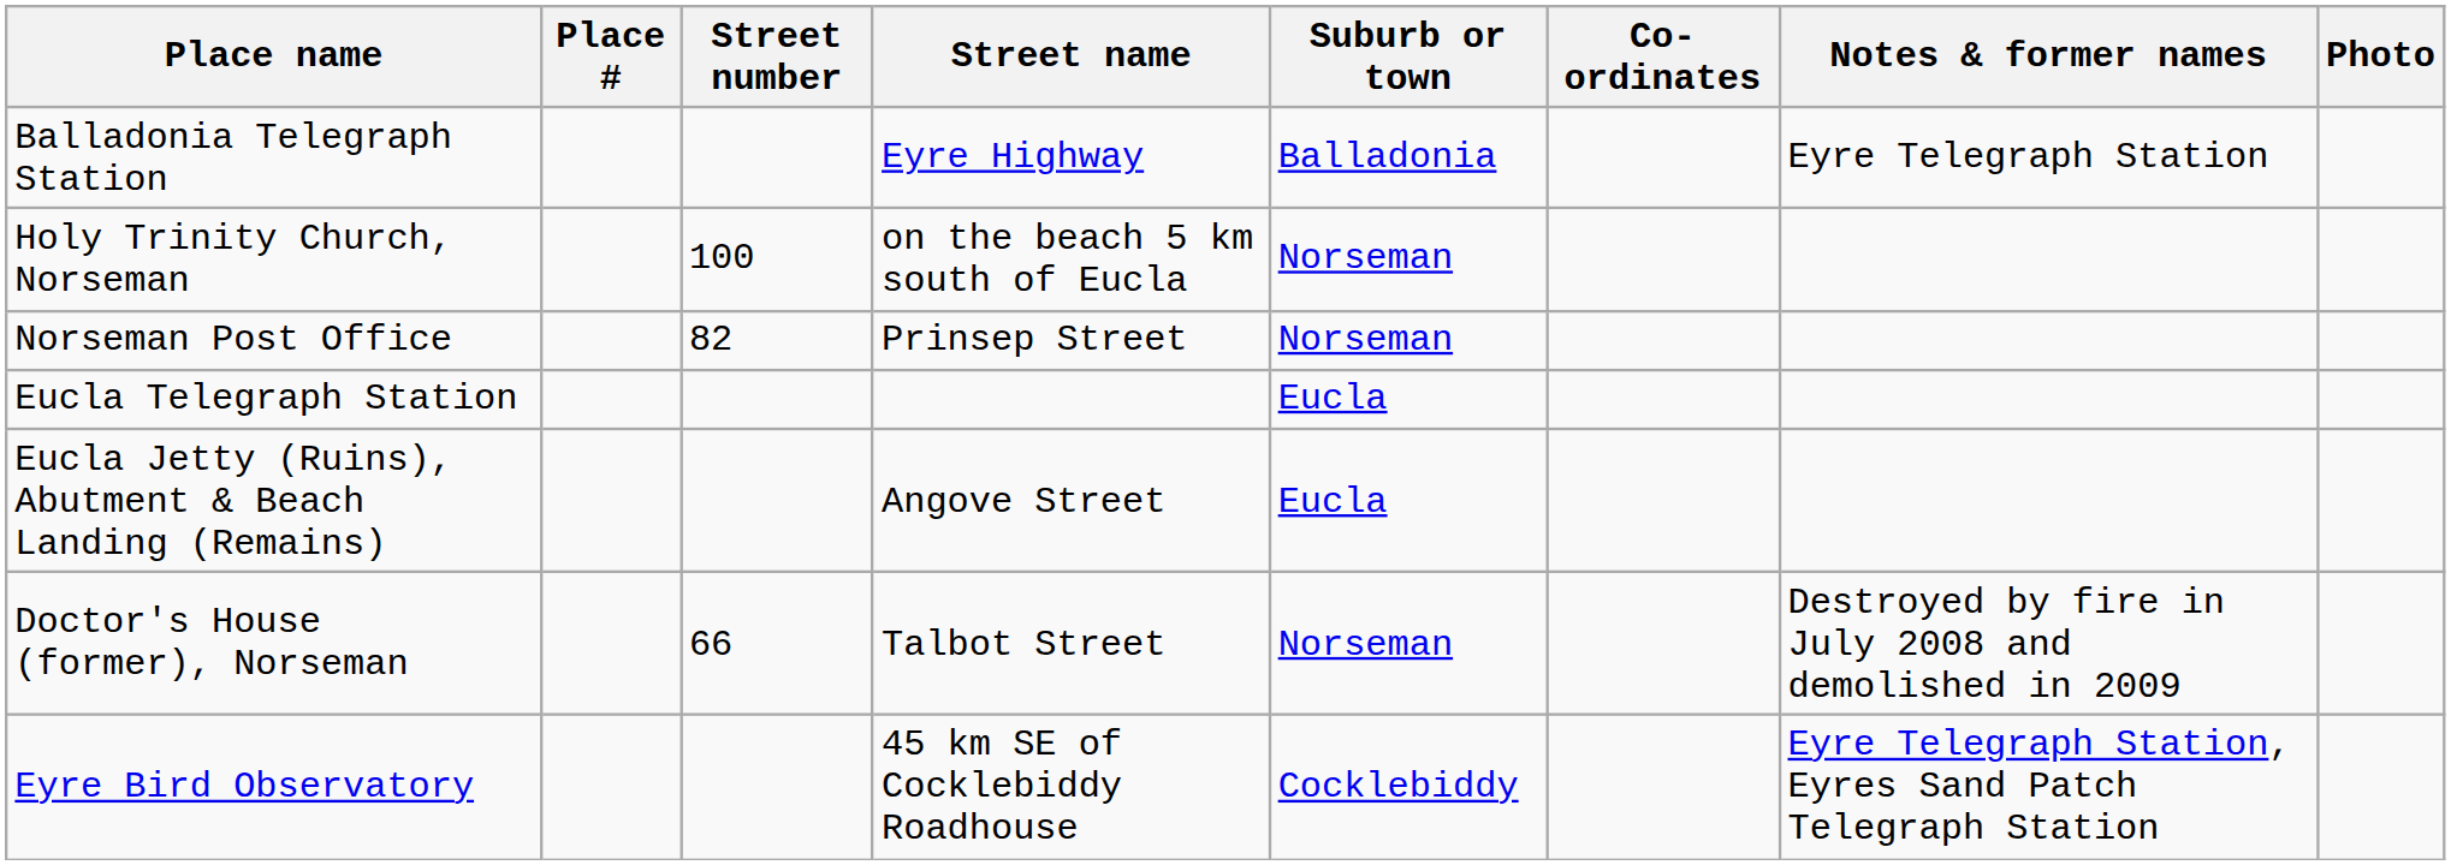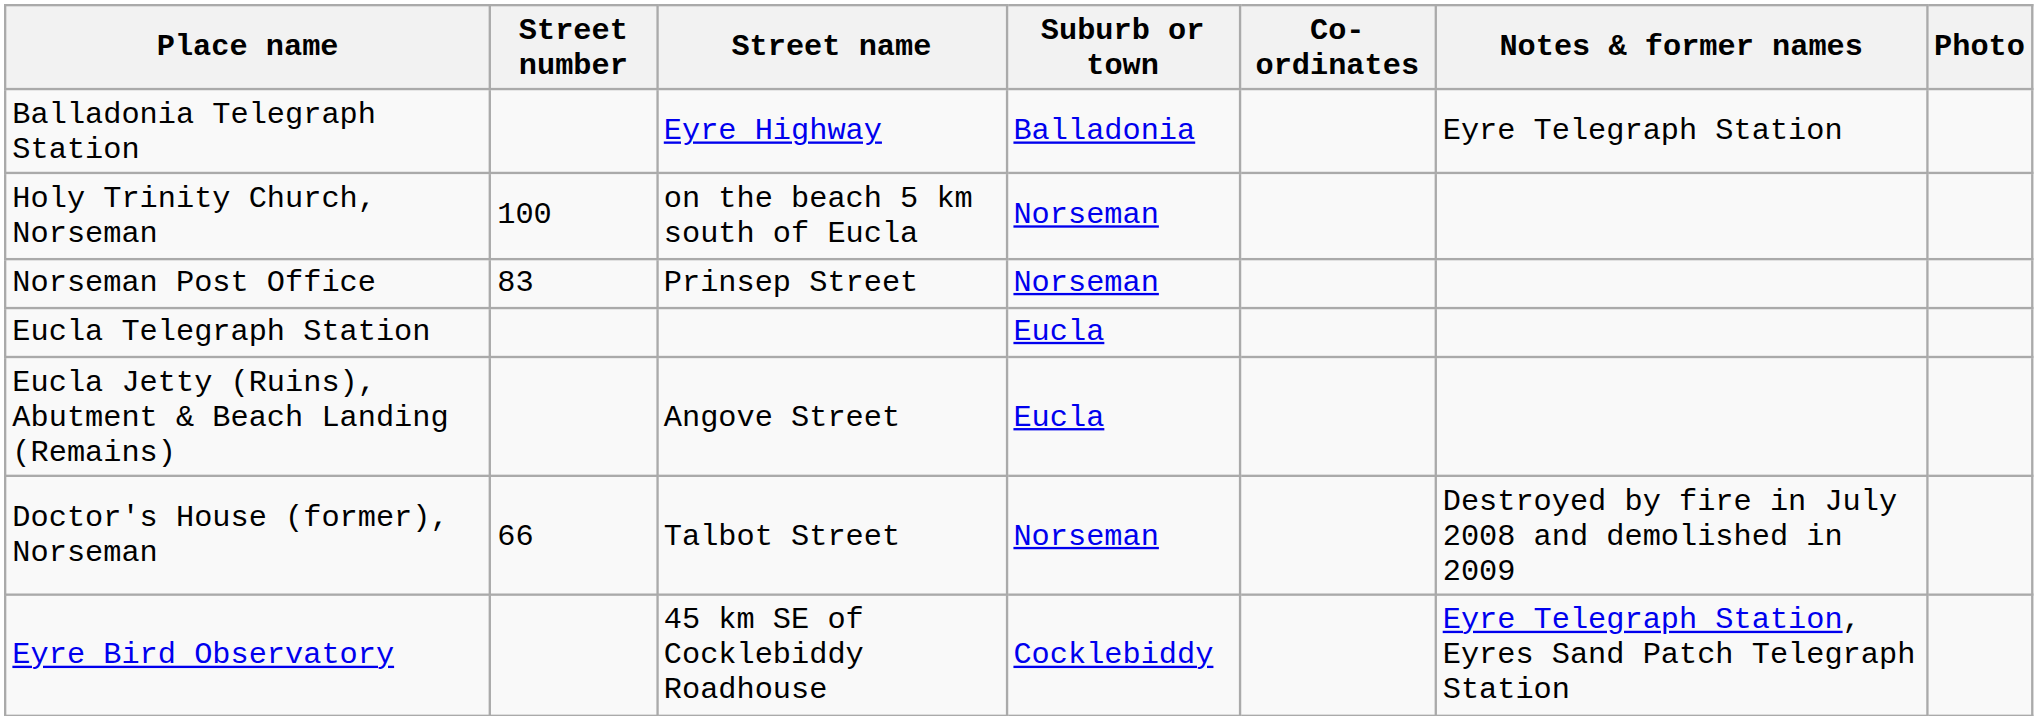 <table class="wikitable sortable">
 <tr>
 <th>Place name</th>
-<th>Place #</th>
 <th>Street number</th>
 <th>Street name</th>
 <th>Suburb or town</th>
 <th>Co-ordinates</th>
 <th class="unsortable">Notes & former names</th>
 <th class="unsortable">Photo</th>
 </tr>
 <tr>
 <td>Balladonia Telegraph Station</td>
 <td></td>
-<td></td>
 <td><a href='#'>Eyre Highway</a></td>
 <td><a href='#'>Balladonia</a></td>
 <td></td>
 <td>Eyre Telegraph Station</td>
 <td></td>
 </tr>
 <tr>
 <td>Holy Trinity Church, Norseman</td>
-<td></td>
 <td>100</td>
 <td>on the beach 5 km south of Eucla</td>
 <td><a href='#'>Norseman</a></td>
 <td></td>
 <td></td>
 <td></td>
 </tr>
 <tr>
 <td>Norseman Post Office</td>
-<td></td>
-<td>82</td>
+<td>83</td>
 <td>Prinsep Street</td>
 <td><a href='#'>Norseman</a></td>
 <td></td>
 <td></td>
 <td></td>
 </tr>
 <tr>
 <td>Eucla Telegraph Station</td>
 <td></td>
 <td></td>
-<td></td>
 <td><a href='#'>Eucla</a></td>
 <td></td>
 <td></td>
 <td></td>
 </tr>
 <tr>
 <td>Eucla Jetty (Ruins), Abutment & Beach Landing (Remains)</td>
-<td></td>
 <td></td>
 <td>Angove Street</td>
 <td><a href='#'>Eucla</a></td>
 <td></td>
 <td></td>
 <td></td>
 </tr>
 <tr>
 <td>Doctor's House (former), Norseman</td>
-<td></td>
 <td>66</td>
 <td>Talbot Street</td>
 <td><a href='#'>Norseman</a></td>
 <td></td>
 <td>Destroyed by fire in July 2008 and demolished in 2009</td>
 <td></td>
 </tr>
 <tr>
 <td><a href='#'>Eyre Bird Observatory</a></td>
 <td></td>
-<td></td>
 <td>45 km SE of Cocklebiddy Roadhouse</td>
 <td><a href='#'>Cocklebiddy</a></td>
 <td></td>
 <td><a href='#'>Eyre Telegraph Station</a>, Eyres Sand Patch Telegraph Station</td>
 <td></td>
 </tr>
 </table>
